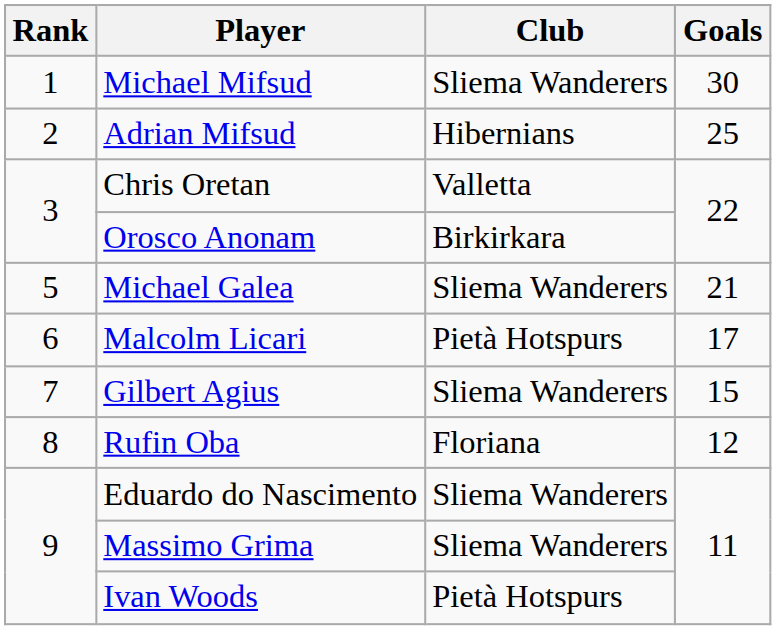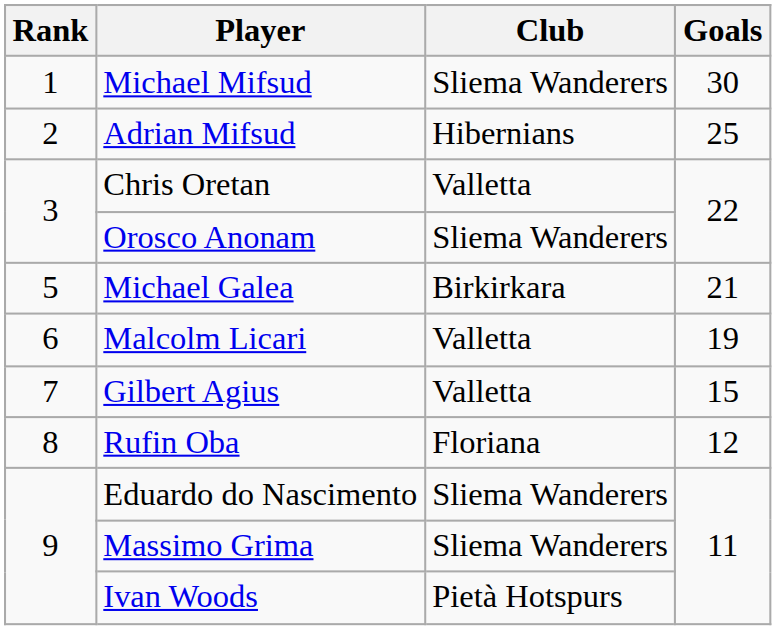 <table class="wikitable" style="text-align:center">
 <tr>
 <th>Rank</th>
 <th>Player</th>
 <th>Club</th>
 <th>Goals</th>
 </tr>
 <tr>
 <td>1</td>
 <td align="left"> <a href='#'>Michael Mifsud</a></td>
 <td align="left">Sliema Wanderers</td>
 <td>30</td>
 </tr>
 <tr>
 <td>2</td>
 <td align="left"> <a href='#'>Adrian Mifsud</a></td>
 <td align="left">Hibernians</td>
 <td>25</td>
 </tr>
 <tr>
 <td rowspan="2">3</td>
 <td align="left"> Chris Oretan</td>
 <td align="left">Valletta</td>
 <td rowspan="2">22</td>
 </tr>
 <tr>
 <td align="left"> <a href='#'>Orosco Anonam</a></td>
-<td align="left">Birkirkara</td>
+<td align="left">Sliema Wanderers</td>
 </tr>
 <tr>
 <td>5</td>
 <td align="left"> <a href='#'>Michael Galea</a></td>
-<td align="left">Sliema Wanderers</td>
+<td align="left">Birkirkara</td>
 <td>21</td>
 </tr>
 <tr>
 <td>6</td>
 <td align="left"> <a href='#'>Malcolm Licari</a></td>
-<td align="left">Pietà Hotspurs</td>
-<td>17</td>
+<td align="left">Valletta</td>
+<td>19</td>
 </tr>
 <tr>
 <td>7</td>
 <td align="left"> <a href='#'>Gilbert Agius</a></td>
-<td align="left">Sliema Wanderers</td>
+<td align="left">Valletta</td>
 <td>15</td>
 </tr>
 <tr>
 <td>8</td>
 <td align="left"> <a href='#'>Rufin Oba</a></td>
 <td align="left">Floriana</td>
 <td>12</td>
 </tr>
 <tr>
 <td rowspan="3">9</td>
 <td align="left"> Eduardo do Nascimento</td>
 <td align="left">Sliema Wanderers</td>
 <td rowspan="3">11</td>
 </tr>
 <tr>
 <td align="left"> <a href='#'>Massimo Grima</a></td>
 <td align="left">Sliema Wanderers</td>
 </tr>
 <tr>
 <td align="left"> <a href='#'>Ivan Woods</a></td>
 <td align="left">Pietà Hotspurs</td>
 </tr>
 </table>
